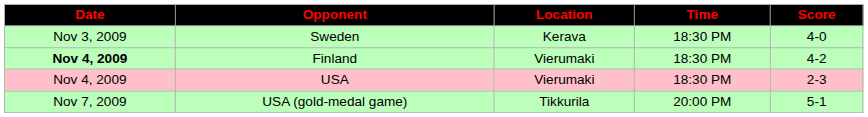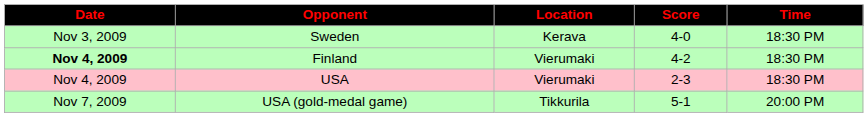 <table class="wikitable" style="width:80%;">
 <tr style="text-align:center; background:black; color:red;">
 <td><strong>Date</strong></td>
 <td><strong>Opponent</strong></td>
 <td><strong>Location</strong></td>
+<td><strong>Score</strong></td>
 <td><strong>Time</strong></td>
-<td><strong>Score</strong></td>
 </tr>
 <tr style="text-align:center;" bgcolor="bbffbb">
 <td>Nov 3, 2009</td>
 <td>Sweden</td>
 <td>Kerava</td>
+<td>4-0</td>
 <td>18:30 PM</td>
-<td>4-0</td>
 </tr>
 <tr style="text-align:center;" bgcolor="bbffbb">
 <td><strong>Nov 4, 2009</strong></td>
 <td>Finland</td>
 <td>Vierumaki</td>
+<td>4-2</td>
 <td>18:30 PM</td>
-<td>4-2</td>
 </tr>
 <tr style="text-align:center; background:pink;">
 <td>Nov 4, 2009</td>
 <td>USA</td>
 <td>Vierumaki</td>
+<td>2-3</td>
 <td>18:30 PM</td>
-<td>2-3</td>
 </tr>
 <tr style="text-align:center;" bgcolor="bbffbb">
 <td>Nov 7, 2009</td>
 <td>USA (gold-medal game)</td>
 <td>Tikkurila</td>
+<td>5-1</td>
 <td>20:00 PM</td>
-<td>5-1</td>
 </tr>
 </table>
